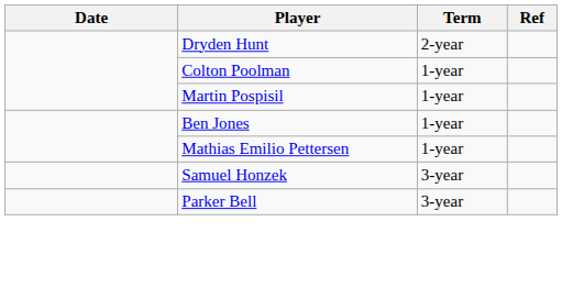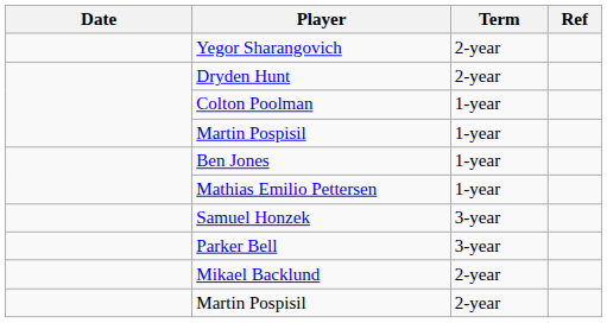 <table class="wikitable">
 <tr>
 <th style="width: 10em;">Date</th>
 <th style="width: 14em;">Player</th>
 <th style="width: 5em;">Term</th>
 <th style="width: 2.5em;">Ref</th>
+</tr>
+<tr>
+<td></td>
+<td><a href='#'>Yegor Sharangovich</a></td>
+<td>2-year</td>
+<td></td>
 </tr>
 <tr>
 <td rowspan=3></td>
 <td><a href='#'>Dryden Hunt</a></td>
 <td>2-year</td>
 <td></td>
 </tr>
 <tr>
 <td><a href='#'>Colton Poolman</a></td>
 <td>1-year</td>
 <td></td>
 </tr>
 <tr>
 <td><a href='#'>Martin Pospisil</a></td>
 <td>1-year</td>
 <td></td>
 </tr>
 <tr>
 <td rowspan=2></td>
 <td><a href='#'>Ben Jones</a></td>
 <td>1-year</td>
 <td></td>
 </tr>
 <tr>
 <td><a href='#'>Mathias Emilio Pettersen</a></td>
 <td>1-year</td>
 <td></td>
 </tr>
 <tr>
 <td></td>
 <td><a href='#'>Samuel Honzek</a></td>
 <td>3-year</td>
 <td></td>
 </tr>
 <tr>
 <td></td>
 <td><a href='#'>Parker Bell</a></td>
 <td>3-year</td>
 <td></td>
 </tr>
+<tr>
+<td></td>
+<td><a href='#'>Mikael Backlund</a></td>
+<td>2-year</td>
+<td></td>
+</tr>
+<tr>
+<td></td>
+<td>Martin Pospisil</td>
+<td>2-year</td>
+<td></td>
+</tr>
 </table>
